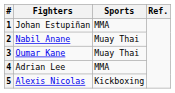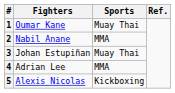 <table class="sortable wikitable succession-box" style="font-size:90%;">
 <tr>
 <th scope="col">#</th>
 <th scope="col">Fighters</th>
 <th scope="col">Sports</th>
 <th scope="col">Ref.</th>
 </tr>
 <tr>
 <th>1</th>
-<td> Johan Estupiñan</td>
-<td>MMA</td>
+<td> <a href='#'>Oumar Kane</a></td>
+<td>Muay Thai</td>
 <td rowspan=5></td>
 </tr>
 <tr>
 <th>2</th>
 <td> <a href='#'>Nabil Anane</a></td>
-<td>Muay Thai</td>
+<td>MMA</td>
 </tr>
 <tr>
 <th>3</th>
-<td> <a href='#'>Oumar Kane</a></td>
+<td> Johan Estupiñan</td>
 <td>Muay Thai</td>
 </tr>
 <tr>
 <th>4</th>
 <td> Adrian Lee</td>
 <td>MMA</td>
 </tr>
 <tr>
 <th>5</th>
 <td> <a href='#'>Alexis Nicolas</a></td>
 <td>Kickboxing</td>
 </tr>
 </table>
